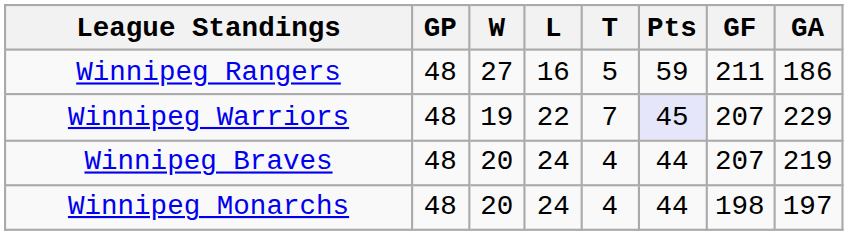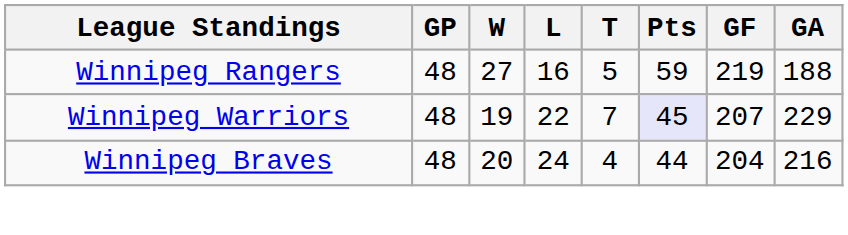 <table class="wikitable" style="text-align:center">
 <tr>
 <th width="45%">League Standings</th>
 <th width="6.25%">GP</th>
 <th width="6.25%">W</th>
 <th width="6.25%">L</th>
 <th width="6.25%">T</th>
 <th width="7.5%">Pts</th>
 <th width="7.5%">GF</th>
 <th width="7.5%">GA</th>
 </tr>
 <tr>
 <td><a href='#'>Winnipeg Rangers</a></td>
 <td>48</td>
 <td>27</td>
 <td>16</td>
 <td>5</td>
 <td>59</td>
-<td>211</td>
-<td>186</td>
+<td>219</td>
+<td>188</td>
 </tr>
 <tr>
 <td><a href='#'>Winnipeg Warriors</a></td>
 <td>48</td>
 <td>19</td>
 <td>22</td>
 <td>7</td>
 <td style="background: lavender;">45</td>
 <td>207</td>
 <td>229</td>
 </tr>
 <tr>
 <td><a href='#'>Winnipeg Braves</a></td>
 <td>48</td>
 <td>20</td>
 <td>24</td>
 <td>4</td>
 <td>44</td>
-<td>207</td>
-<td>219</td>
-</tr>
-<tr>
-<td><a href='#'>Winnipeg Monarchs</a></td>
-<td>48</td>
-<td>20</td>
-<td>24</td>
-<td>4</td>
-<td>44</td>
-<td>198</td>
-<td>197</td>
+<td>204</td>
+<td>216</td>
 </tr>
 </table>
